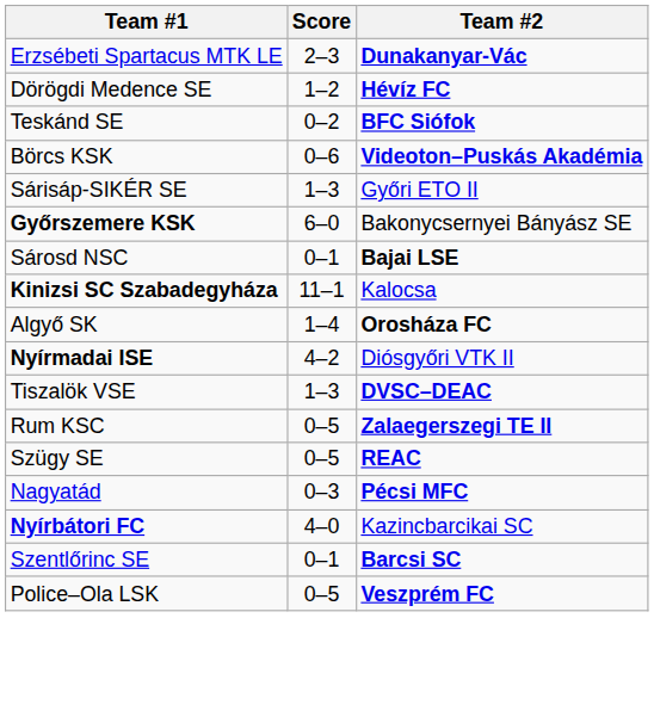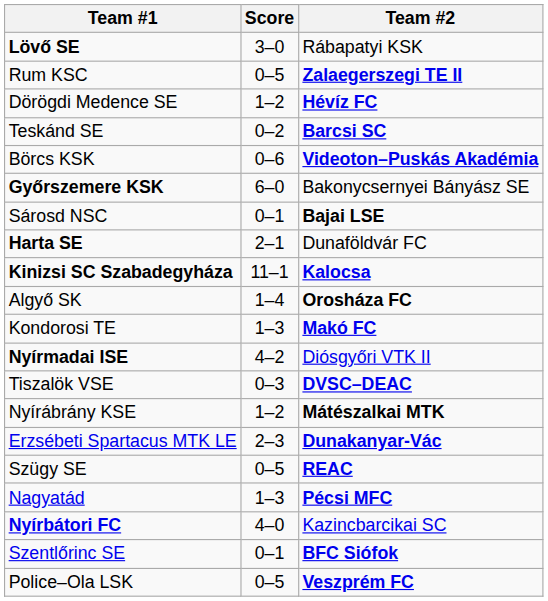 <table class="wikitable">
 <tr>
 <th>Team #1</th>
 <th>Score</th>
 <th>Team #2</th>
 </tr>
 <tr>
-<td><a href='#'>Erzsébeti Spartacus MTK LE</a></td>
-<td align="center">2–3</td>
-<td><strong><a href='#'>Dunakanyar-Vác</a></strong></td>
+<td><strong>Lövő SE</strong></td>
+<td align="center">3–0</td>
+<td>Rábapatyi KSK</td>
+</tr>
+<tr>
+<td>Rum KSC</td>
+<td align="center">0–5</td>
+<td><strong><a href='#'>Zalaegerszegi TE II</a></strong></td>
 </tr>
 <tr>
 <td>Dörögdi Medence SE</td>
 <td align="center">1–2</td>
 <td><strong><a href='#'>Hévíz FC</a></strong></td>
 </tr>
 <tr>
 <td>Teskánd SE</td>
 <td align="center">0–2</td>
-<td><strong><a href='#'>BFC Siófok</a></strong></td>
+<td><strong><a href='#'>Barcsi SC</a></strong></td>
 </tr>
 <tr>
 <td>Börcs KSK</td>
 <td align="center">0–6</td>
 <td><strong><a href='#'>Videoton–Puskás Akadémia</a></strong></td>
-</tr>
-<tr>
-<td>Sárisáp-SIKÉR SE</td>
-<td align="center">1–3</td>
-<td><a href='#'>Győri ETO II</a></td>
 </tr>
 <tr>
 <td><strong>Győrszemere KSK</strong></td>
 <td align="center">6–0</td>
 <td>Bakonycsernyei Bányász SE</td>
 </tr>
 <tr>
 <td>Sárosd NSC</td>
 <td align="center">0–1</td>
 <td><strong>Bajai LSE</strong></td>
 </tr>
 <tr>
+<td><strong>Harta SE</strong></td>
+<td align="center">2–1</td>
+<td>Dunaföldvár FC</td>
+</tr>
+<tr>
 <td><strong>Kinizsi SC Szabadegyháza</strong></td>
 <td align="center">11–1</td>
-<td><a href='#'>Kalocsa</a></td>
+<td><strong><a href='#'>Kalocsa</a></strong></td>
 </tr>
 <tr>
 <td>Algyő SK</td>
 <td align="center">1–4</td>
 <td><strong>Orosháza FC</strong></td>
+</tr>
+<tr>
+<td>Kondorosi TE</td>
+<td align="center">1–3</td>
+<td><strong><a href='#'>Makó FC</a></strong></td>
 </tr>
 <tr>
 <td><strong>Nyírmadai ISE</strong></td>
 <td align="center">4–2</td>
 <td><a href='#'>Diósgyőri VTK II</a></td>
 </tr>
 <tr>
 <td>Tiszalök VSE</td>
-<td align="center">1–3</td>
+<td align="center">0–3</td>
 <td><strong><a href='#'>DVSC–DEAC</a></strong></td>
 </tr>
 <tr>
-<td>Rum KSC</td>
-<td align="center">0–5</td>
-<td><strong><a href='#'>Zalaegerszegi TE II</a></strong></td>
+<td>Nyírábrány KSE</td>
+<td align="center">1–2</td>
+<td><strong>Mátészalkai MTK</strong></td>
+</tr>
+<tr>
+<td><a href='#'>Erzsébeti Spartacus MTK LE</a></td>
+<td align="center">2–3</td>
+<td><strong><a href='#'>Dunakanyar-Vác</a></strong></td>
 </tr>
 <tr>
 <td>Szügy SE</td>
 <td align="center">0–5</td>
 <td><strong><a href='#'>REAC</a></strong></td>
 </tr>
 <tr>
 <td><a href='#'>Nagyatád</a></td>
-<td align="center">0–3</td>
+<td align="center">1–3</td>
 <td><strong><a href='#'>Pécsi MFC</a></strong></td>
 </tr>
 <tr>
 <td><strong><a href='#'>Nyírbátori FC</a></strong></td>
 <td align="center">4–0</td>
 <td><a href='#'>Kazincbarcikai SC</a></td>
 </tr>
 <tr>
 <td><a href='#'>Szentlőrinc SE</a></td>
 <td align="center">0–1</td>
-<td><strong><a href='#'>Barcsi SC</a></strong></td>
+<td><strong><a href='#'>BFC Siófok</a></strong></td>
 </tr>
 <tr>
 <td>Police–Ola LSK</td>
 <td align="center">0–5</td>
 <td><strong><a href='#'>Veszprém FC</a></strong></td>
 </tr>
 </table>
